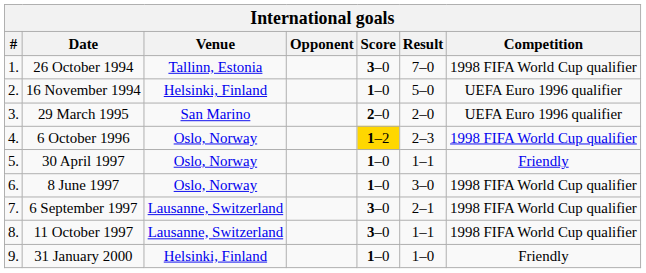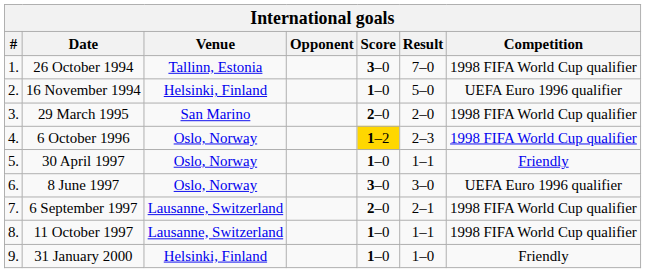 <table class="wikitable" style=" text-align:center;">
 <tr>
 <th colspan=7 width=250><big>International goals</big></th>
 </tr>
 <tr>
 <th>#</th>
 <th>Date</th>
 <th>Venue</th>
 <th>Opponent</th>
 <th>Score</th>
 <th>Result</th>
 <th>Competition</th>
 </tr>
 <tr>
 <td>1.</td>
 <td>26 October 1994</td>
 <td><a href='#'>Tallinn, Estonia</a></td>
 <td></td>
 <td><strong>3</strong>–0</td>
 <td>7–0</td>
 <td>1998 FIFA World Cup qualifier</td>
 </tr>
 <tr>
 <td>2.</td>
 <td>16 November 1994</td>
 <td><a href='#'>Helsinki, Finland</a></td>
 <td></td>
 <td><strong>1</strong>–0</td>
 <td>5–0</td>
 <td>UEFA Euro 1996 qualifier</td>
 </tr>
 <tr>
 <td>3.</td>
 <td>29 March 1995</td>
 <td><a href='#'>San Marino</a></td>
 <td></td>
 <td><strong>2</strong>–0</td>
 <td>2–0</td>
-<td>UEFA Euro 1996 qualifier</td>
+<td>1998 FIFA World Cup qualifier</td>
 </tr>
 <tr>
 <td>4.</td>
 <td>6 October 1996</td>
 <td><a href='#'>Oslo, Norway</a></td>
 <td></td>
 <td style="background: gold;"><strong>1</strong>–2</td>
 <td>2–3</td>
 <td><a href='#'>1998 FIFA World Cup qualifier</a></td>
 </tr>
 <tr>
 <td>5.</td>
 <td>30 April 1997</td>
 <td><a href='#'>Oslo, Norway</a></td>
 <td></td>
 <td><strong>1</strong>–0</td>
 <td>1–1</td>
 <td><a href='#'>Friendly</a></td>
 </tr>
 <tr>
 <td>6.</td>
 <td>8 June 1997</td>
 <td><a href='#'>Oslo, Norway</a></td>
 <td></td>
-<td><strong>1</strong>–0</td>
+<td><strong>3</strong>–0</td>
 <td>3–0</td>
-<td>1998 FIFA World Cup qualifier</td>
+<td>UEFA Euro 1996 qualifier</td>
 </tr>
 <tr>
 <td>7.</td>
 <td>6 September 1997</td>
 <td><a href='#'>Lausanne, Switzerland</a></td>
 <td></td>
-<td><strong>3</strong>–0</td>
+<td><strong>2</strong>–0</td>
 <td>2–1</td>
 <td>1998 FIFA World Cup qualifier</td>
 </tr>
 <tr>
 <td>8.</td>
 <td>11 October 1997</td>
 <td><a href='#'>Lausanne, Switzerland</a></td>
 <td></td>
-<td><strong>3</strong>–0</td>
+<td><strong>1</strong>–0</td>
 <td>1–1</td>
 <td>1998 FIFA World Cup qualifier</td>
 </tr>
 <tr>
 <td>9.</td>
 <td>31 January 2000</td>
 <td><a href='#'>Helsinki, Finland</a></td>
 <td></td>
 <td><strong>1</strong>–0</td>
 <td>1–0</td>
 <td>Friendly</td>
 </tr>
 </table>
